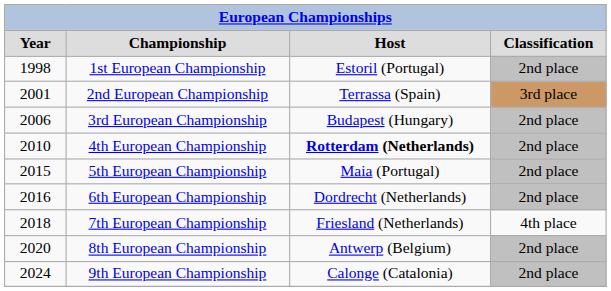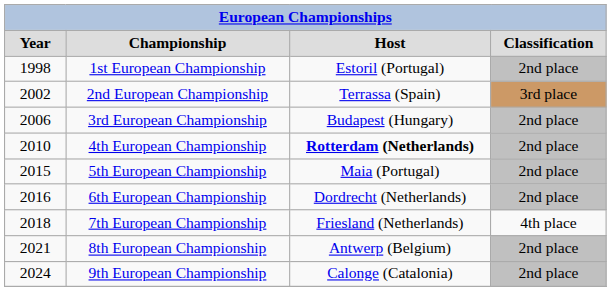 <table class="wikitable" style=font-size:90%>
 <tr align=center style="background:#B0C4DE;">
 <td colspan=4><strong><a href='#'>European Championships</a></strong></td>
 </tr>
 <tr align=center bgcolor="#dddddd">
 <td width=50><strong>Year</strong></td>
 <td width=200><strong>Championship</strong></td>
 <td width=180><strong>Host</strong></td>
 <td width=100><strong>Classification</strong></td>
 </tr>
 <tr align=center>
 <td>1998</td>
 <td><a href='#'>1st European Championship</a></td>
 <td><a href='#'>Estoril</a> (Portugal)</td>
 <td bgcolor="silver" align="center"> 2nd place</td>
 </tr>
 <tr align=center>
-<td>2001</td>
+<td>2002</td>
 <td><a href='#'>2nd European Championship</a></td>
 <td><a href='#'>Terrassa</a> (Spain)</td>
 <td bgcolor="#CC9966" align="center"> 3rd place</td>
 </tr>
 <tr align=center>
 <td>2006</td>
 <td><a href='#'>3rd European Championship</a></td>
 <td><a href='#'>Budapest</a> (Hungary)</td>
 <td bgcolor="silver" align="center"> 2nd place</td>
 </tr>
 <tr align=center>
 <td>2010</td>
 <td><a href='#'>4th European Championship</a></td>
 <td><strong><a href='#'>Rotterdam</a> (Netherlands)</strong></td>
 <td bgcolor="silver" align="center"> 2nd place</td>
 </tr>
 <tr align=center>
 <td>2015</td>
 <td><a href='#'>5th European Championship</a></td>
 <td><a href='#'>Maia</a> (Portugal)</td>
 <td bgcolor="silver" align="center"> 2nd place</td>
 </tr>
 <tr align=center>
 <td>2016</td>
 <td><a href='#'>6th European Championship</a></td>
 <td><a href='#'>Dordrecht</a> (Netherlands)</td>
 <td bgcolor="silver" align="center"> 2nd place</td>
 </tr>
 <tr align=center>
 <td>2018</td>
 <td><a href='#'>7th European Championship</a></td>
 <td><a href='#'>Friesland</a> (Netherlands)</td>
 <td>4th place</td>
 </tr>
 <tr align=center>
-<td>2020</td>
+<td>2021</td>
 <td><a href='#'>8th European Championship</a></td>
 <td><a href='#'>Antwerp</a> (Belgium)</td>
 <td bgcolor="silver" align="center"> 2nd place</td>
 </tr>
 <tr align=center>
 <td>2024</td>
 <td><a href='#'>9th European Championship</a></td>
 <td><a href='#'>Calonge</a> (Catalonia)</td>
 <td bgcolor="silver" align="center"> 2nd place</td>
 </tr>
 <tr>
 </tr>
 </table>
